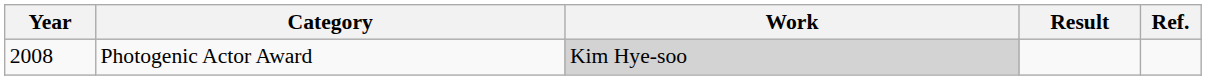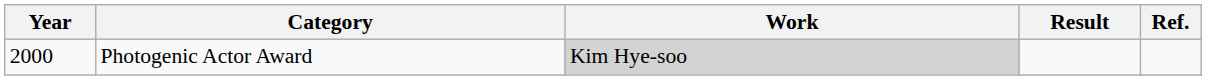 <table class="wikitable sortable plainrowheaders" style="font-size:98%">
 <tr>
 <th scope="col" style="width:6%;">Year</th>
 <th scope="col" style="width:31%;">Category</th>
 <th scope="col" style="width:30%;">Work</th>
 <th scope="col" style="width:8%;">Result</th>
 <th scope="col" style="width:4%;">Ref.</th>
 </tr>
 <tr>
-<td>2008</td>
+<td>2000</td>
 <td>Photogenic Actor Award</td>
 <td style="background: lightgrey;">Kim Hye-soo</td>
 <td></td>
 <td></td>
 </tr>
 </table>
